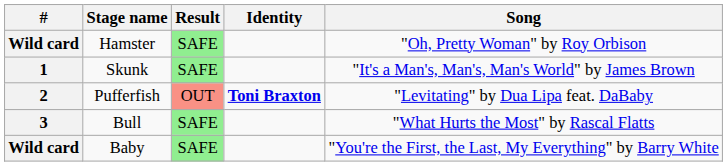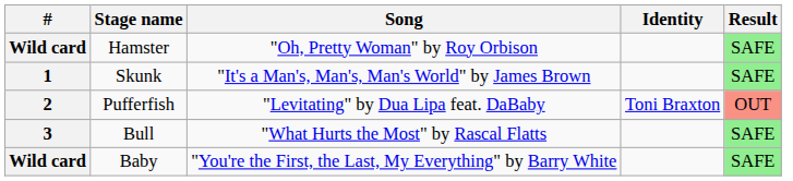 <table class="wikitable plainrowheaders" style="text-align: center;">
 <tr>
 <th>#</th>
 <th>Stage name</th>
+<th>Song</th>
+<th>Identity</th>
 <th>Result</th>
-<th>Identity</th>
-<th>Song</th>
 </tr>
 <tr>
 <th>Wild card</th>
 <td>Hamster</td>
+<td>"<a href='#'>Oh, Pretty Woman</a>" by <a href='#'>Roy Orbison</a></td>
+<td></td>
 <td bgcolor=lightgreen>SAFE</td>
-<td></td>
-<td>"<a href='#'>Oh, Pretty Woman</a>" by <a href='#'>Roy Orbison</a></td>
 </tr>
 <tr>
 <th>1</th>
 <td>Skunk</td>
+<td>"<a href='#'>It's a Man's, Man's, Man's World</a>" by <a href='#'>James Brown</a></td>
+<td></td>
 <td bgcolor=lightgreen>SAFE</td>
-<td></td>
-<td>"<a href='#'>It's a Man's, Man's, Man's World</a>" by <a href='#'>James Brown</a></td>
 </tr>
 <tr>
 <th>2</th>
 <td>Pufferfish</td>
+<td>"<a href='#'>Levitating</a>" by <a href='#'>Dua Lipa</a> feat. <a href='#'>DaBaby</a></td>
+<td><a href='#'>Toni Braxton</a></td>
 <td bgcolor="#F99185">OUT</td>
-<td><strong><a href='#'>Toni Braxton</a></strong></td>
-<td>"<a href='#'>Levitating</a>" by <a href='#'>Dua Lipa</a> feat. <a href='#'>DaBaby</a></td>
 </tr>
 <tr>
 <th>3</th>
 <td>Bull</td>
+<td>"<a href='#'>What Hurts the Most</a>" by <a href='#'>Rascal Flatts</a></td>
+<td></td>
 <td bgcolor=lightgreen>SAFE</td>
-<td></td>
-<td>"<a href='#'>What Hurts the Most</a>" by <a href='#'>Rascal Flatts</a></td>
 </tr>
 <tr>
 <th>Wild card</th>
 <td>Baby</td>
+<td>"<a href='#'>You're the First, the Last, My Everything</a>" by <a href='#'>Barry White</a></td>
+<td></td>
 <td bgcolor=lightgreen>SAFE</td>
-<td></td>
-<td>"<a href='#'>You're the First, the Last, My Everything</a>" by <a href='#'>Barry White</a></td>
 </tr>
 </table>
